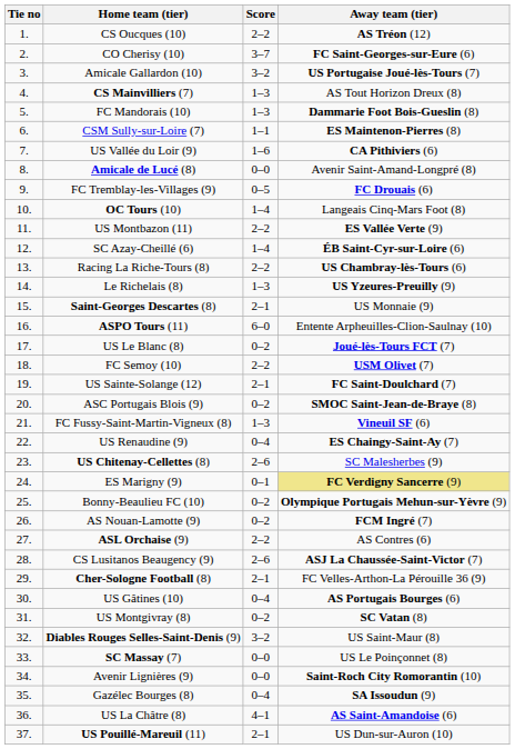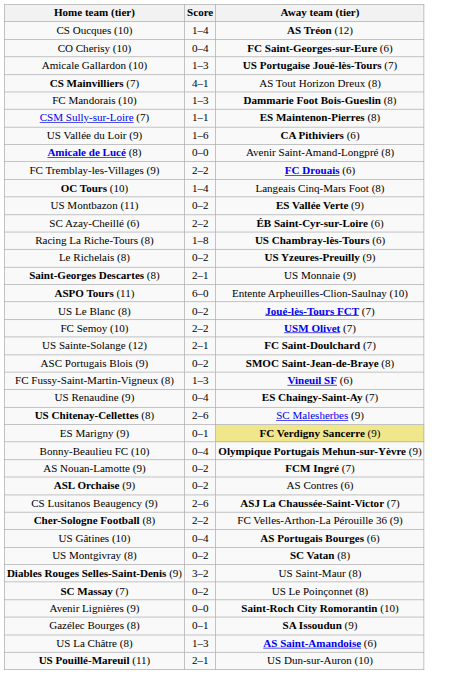 <table class="wikitable sortable" style="text-align: center">
 <tr>
-<th>Tie no</th>
 <th>Home team (tier)</th>
 <th>Score</th>
 <th>Away team (tier)</th>
 </tr>
 <tr>
-<td>1.</td>
 <td>CS Oucques (10)</td>
-<td>2–2 </td>
+<td>1–4</td>
 <td><strong>AS Tréon</strong> (12)</td>
 </tr>
 <tr>
-<td>2.</td>
 <td>CO Cherisy (10)</td>
-<td>3–7</td>
+<td>0–4</td>
 <td><strong>FC Saint-Georges-sur-Eure</strong> (6)</td>
 </tr>
 <tr>
-<td>3.</td>
 <td>Amicale Gallardon (10)</td>
-<td>3–2</td>
+<td>1–3</td>
 <td><strong>US Portugaise Joué-lès-Tours</strong> (7)</td>
 </tr>
 <tr>
-<td>4.</td>
 <td><strong>CS Mainvilliers</strong> (7)</td>
-<td>1–3</td>
+<td>4–1</td>
 <td>AS Tout Horizon Dreux (8)</td>
 </tr>
 <tr>
-<td>5.</td>
 <td>FC Mandorais (10)</td>
 <td>1–3</td>
 <td><strong>Dammarie Foot Bois-Gueslin</strong> (8)</td>
 </tr>
 <tr>
-<td>6.</td>
 <td><a href='#'>CSM Sully-sur-Loire</a> (7)</td>
 <td>1–1 </td>
 <td><strong>ES Maintenon-Pierres</strong> (8)</td>
 </tr>
 <tr>
-<td>7.</td>
 <td>US Vallée du Loir (9)</td>
 <td>1–6</td>
 <td><strong>CA Pithiviers</strong> (6)</td>
 </tr>
 <tr>
-<td>8.</td>
 <td><strong><a href='#'>Amicale de Lucé</a></strong> (8)</td>
 <td>0–0 </td>
 <td>Avenir Saint-Amand-Longpré (8)</td>
 </tr>
 <tr>
-<td>9.</td>
 <td>FC Tremblay-les-Villages (9)</td>
-<td>0–5</td>
+<td>2–2 </td>
 <td><strong><a href='#'>FC Drouais</a></strong> (6)</td>
 </tr>
 <tr>
-<td>10.</td>
 <td><strong>OC Tours</strong> (10)</td>
 <td>1–4</td>
 <td>Langeais Cinq-Mars Foot (8)</td>
 </tr>
 <tr>
-<td>11.</td>
 <td>US Montbazon (11)</td>
-<td>2–2 </td>
+<td>0–2</td>
 <td><strong>ES Vallée Verte</strong> (9)</td>
 </tr>
 <tr>
-<td>12.</td>
 <td>SC Azay-Cheillé (6)</td>
-<td>1–4</td>
+<td>2–2 </td>
 <td><strong>ÉB Saint-Cyr-sur-Loire</strong> (6)</td>
 </tr>
 <tr>
-<td>13.</td>
 <td>Racing La Riche-Tours (8)</td>
-<td>2–2 </td>
+<td>1–8</td>
 <td><strong>US Chambray-lès-Tours</strong> (6)</td>
 </tr>
 <tr>
-<td>14.</td>
 <td>Le Richelais (8)</td>
-<td>1–3</td>
+<td>0–2</td>
 <td><strong>US Yzeures-Preuilly</strong> (9)</td>
 </tr>
 <tr>
-<td>15.</td>
 <td><strong>Saint-Georges Descartes</strong> (8)</td>
 <td>2–1</td>
 <td>US Monnaie (9)</td>
 </tr>
 <tr>
-<td>16.</td>
 <td><strong>ASPO Tours</strong> (11)</td>
 <td>6–0</td>
 <td>Entente Arpheuilles-Clion-Saulnay (10)</td>
 </tr>
 <tr>
-<td>17.</td>
 <td>US Le Blanc (8)</td>
 <td>0–2</td>
 <td><strong><a href='#'>Joué-lès-Tours FCT</a></strong> (7)</td>
 </tr>
 <tr>
-<td>18.</td>
 <td>FC Semoy (10)</td>
 <td>2–2 </td>
 <td><strong><a href='#'>USM Olivet</a></strong> (7)</td>
 </tr>
 <tr>
-<td>19.</td>
 <td>US Sainte-Solange (12)</td>
 <td>2–1</td>
 <td><strong>FC Saint-Doulchard</strong> (7)</td>
 </tr>
 <tr>
-<td>20.</td>
 <td>ASC Portugais Blois (9)</td>
 <td>0–2</td>
 <td><strong>SMOC Saint-Jean-de-Braye</strong> (8)</td>
 </tr>
 <tr>
-<td>21.</td>
 <td>FC Fussy-Saint-Martin-Vigneux (8)</td>
 <td>1–3</td>
 <td><strong><a href='#'>Vineuil SF</a></strong> (6)</td>
 </tr>
 <tr>
-<td>22.</td>
 <td>US Renaudine (9)</td>
 <td>0–4</td>
 <td><strong>ES Chaingy-Saint-Ay</strong> (7)</td>
 </tr>
 <tr>
-<td>23.</td>
 <td><strong>US Chitenay-Cellettes</strong> (8)</td>
 <td>2–6</td>
 <td><a href='#'>SC Malesherbes</a> (9)</td>
 </tr>
 <tr>
-<td>24.</td>
 <td>ES Marigny (9)</td>
 <td>0–1</td>
 <td style="background: khaki;"><strong>FC Verdigny Sancerre</strong> (9)</td>
 </tr>
 <tr>
-<td>25.</td>
 <td>Bonny-Beaulieu FC (10)</td>
-<td>0–2</td>
+<td>0–4</td>
 <td><strong>Olympique Portugais Mehun-sur-Yèvre</strong> (9)</td>
 </tr>
 <tr>
-<td>26.</td>
 <td>AS Nouan-Lamotte (9)</td>
 <td>0–2</td>
 <td><strong>FCM Ingré</strong> (7)</td>
 </tr>
 <tr>
-<td>27.</td>
 <td><strong>ASL Orchaise</strong> (9)</td>
-<td>2–2 </td>
+<td>0–2</td>
 <td>AS Contres (6)</td>
 </tr>
 <tr>
-<td>28.</td>
 <td>CS Lusitanos Beaugency (9)</td>
 <td>2–6</td>
 <td><strong>ASJ La Chaussée-Saint-Victor</strong> (7)</td>
 </tr>
 <tr>
-<td>29.</td>
 <td><strong>Cher-Sologne Football</strong> (8)</td>
-<td>2–1</td>
+<td>2–2 </td>
 <td>FC Velles-Arthon-La Pérouille 36 (9)</td>
 </tr>
 <tr>
-<td>30.</td>
 <td>US Gâtines (10)</td>
 <td>0–4</td>
 <td><strong>AS Portugais Bourges</strong> (6)</td>
 </tr>
 <tr>
-<td>31.</td>
 <td>US Montgivray (8)</td>
 <td>0–2</td>
 <td><strong>SC Vatan</strong> (8)</td>
 </tr>
 <tr>
-<td>32.</td>
 <td><strong>Diables Rouges Selles-Saint-Denis</strong> (9)</td>
 <td>3–2</td>
 <td>US Saint-Maur (8)</td>
 </tr>
 <tr>
-<td>33.</td>
 <td><strong>SC Massay</strong> (7)</td>
-<td>0–0 </td>
+<td>0–2</td>
 <td>US Le Poinçonnet (8)</td>
 </tr>
 <tr>
-<td>34.</td>
 <td>Avenir Lignières (9)</td>
 <td>0–0 </td>
 <td><strong>Saint-Roch City Romorantin</strong> (10)</td>
 </tr>
 <tr>
-<td>35.</td>
 <td>Gazélec Bourges (8)</td>
-<td>0–4</td>
+<td>0–1</td>
 <td><strong>SA Issoudun</strong> (9)</td>
 </tr>
 <tr>
-<td>36.</td>
 <td>US La Châtre (8)</td>
-<td>4–1</td>
+<td>1–3</td>
 <td><strong><a href='#'>AS Saint-Amandoise</a></strong> (6)</td>
 </tr>
 <tr>
-<td>37.</td>
 <td><strong>US Pouillé-Mareuil</strong> (11)</td>
 <td>2–1</td>
 <td>US Dun-sur-Auron (10)</td>
 </tr>
 </table>
